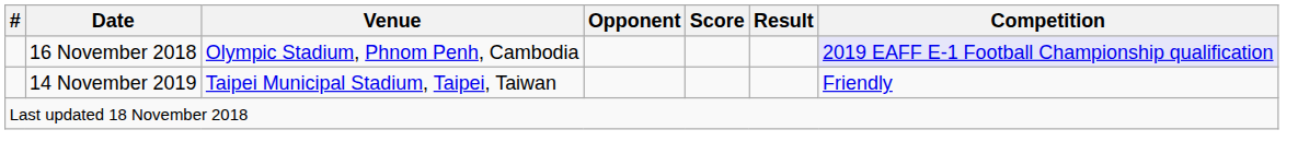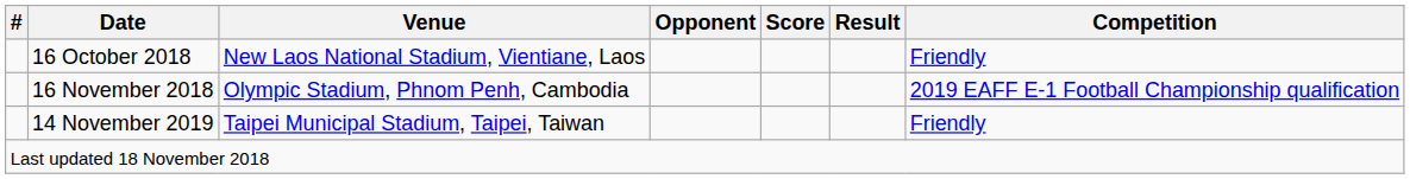 <table class="wikitable" style="font-size:95%">
 <tr>
 <th>#</th>
 <th>Date</th>
 <th>Venue</th>
 <th>Opponent</th>
 <th>Score</th>
 <th>Result</th>
 <th>Competition</th>
 </tr>
 <tr>
 <td></td>
+<td>16 October 2018</td>
+<td><a href='#'>New Laos National Stadium</a>, <a href='#'>Vientiane</a>, Laos</td>
+<td></td>
+<td></td>
+<td></td>
+<td><a href='#'>Friendly</a></td>
+</tr>
+<tr>
+<td></td>
 <td>16 November 2018</td>
 <td><a href='#'>Olympic Stadium</a>, <a href='#'>Phnom Penh</a>, Cambodia</td>
 <td></td>
 <td></td>
 <td></td>
-<td style="background: lavender;"><a href='#'>2019 EAFF E-1 Football Championship qualification</a></td>
+<td><a href='#'>2019 EAFF E-1 Football Championship qualification</a></td>
 </tr>
 <tr>
 <td></td>
 <td>14 November 2019</td>
 <td><a href='#'>Taipei Municipal Stadium</a>, <a href='#'>Taipei</a>, Taiwan</td>
 <td></td>
 <td></td>
 <td></td>
 <td><a href='#'>Friendly</a></td>
 </tr>
 <tr>
 <td colspan="7"><small>Last updated 18 November 2018</small></td>
 </tr>
 </table>
